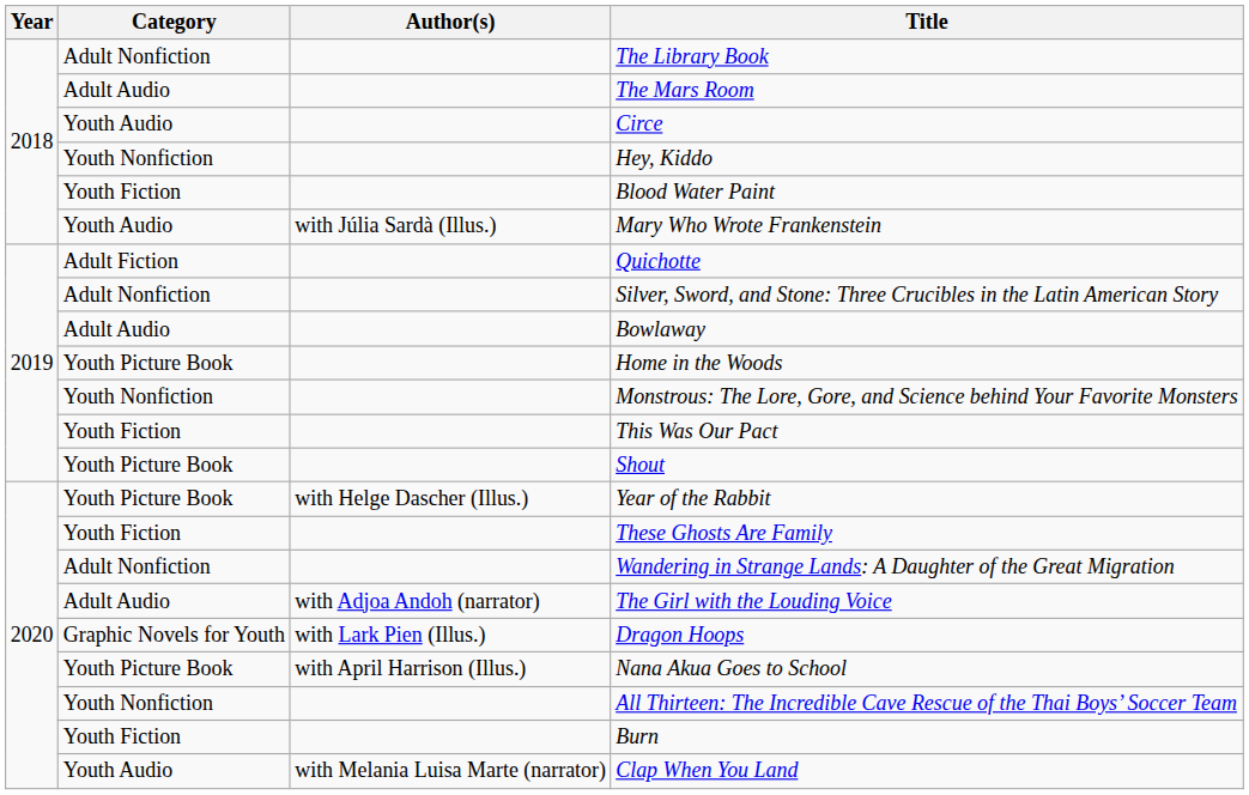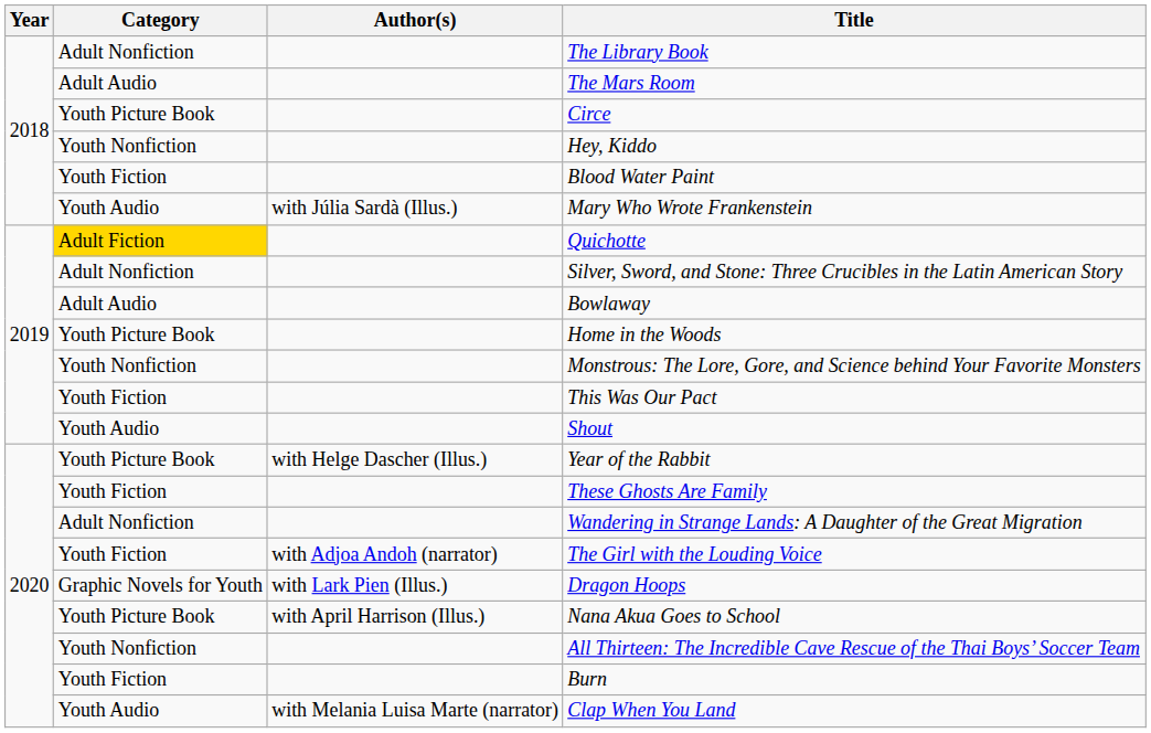 <table class="wikitable sortable">
 <tr>
 <th><strong>Year</strong></th>
 <th><strong>Category</strong></th>
 <th>Author(s)</th>
 <th><strong>Title</strong></th>
 </tr>
 <tr>
 <td rowspan="6">2018</td>
 <td>Adult Nonfiction</td>
 <td></td>
 <td><em><a href='#'>The Library Book</a></em></td>
 </tr>
 <tr>
 <td>Adult Audio</td>
 <td></td>
 <td><em><a href='#'>The Mars Room</a></em></td>
 </tr>
 <tr>
-<td>Youth Audio</td>
+<td>Youth Picture Book</td>
 <td></td>
 <td><em><a href='#'>Circe</a></em></td>
 </tr>
 <tr>
 <td>Youth Nonfiction</td>
 <td></td>
 <td><em>Hey, Kiddo</em></td>
 </tr>
 <tr>
 <td>Youth Fiction</td>
 <td></td>
 <td><em>Blood Water Paint</em></td>
 </tr>
 <tr>
 <td>Youth Audio</td>
 <td> with Júlia Sardà (Illus.)</td>
 <td><em>Mary Who Wrote Frankenstein</em></td>
 </tr>
 <tr>
 <td rowspan="7">2019</td>
-<td>Adult Fiction</td>
+<td style="background: gold;">Adult Fiction</td>
 <td></td>
 <td><a href='#'><em>Quichotte</em></a></td>
 </tr>
 <tr>
 <td>Adult Nonfiction</td>
 <td></td>
 <td><em>Silver, Sword, and Stone: Three Crucibles in the Latin American Story</em></td>
 </tr>
 <tr>
 <td>Adult Audio</td>
 <td></td>
 <td><em>Bowlaway</em></td>
 </tr>
 <tr>
 <td>Youth Picture Book</td>
 <td></td>
 <td><em>Home in the Woods</em></td>
 </tr>
 <tr>
 <td>Youth Nonfiction</td>
 <td></td>
 <td><em>Monstrous: The Lore, Gore, and Science behind Your Favorite Monsters</em></td>
 </tr>
 <tr>
 <td>Youth Fiction</td>
 <td></td>
 <td><em>This Was Our Pact</em></td>
 </tr>
 <tr>
-<td>Youth Picture Book</td>
+<td>Youth Audio</td>
 <td></td>
 <td><em><a href='#'>Shout</a></em></td>
 </tr>
 <tr>
 <td rowspan="9">2020</td>
 <td>Youth Picture Book</td>
 <td> with Helge Dascher (Illus.)</td>
 <td><em>Year of the Rabbit</em></td>
 </tr>
 <tr>
 <td>Youth Fiction</td>
 <td></td>
 <td><em><a href='#'>These Ghosts Are Family</a></em></td>
 </tr>
 <tr>
 <td>Adult Nonfiction</td>
 <td></td>
 <td><em><a href='#'>Wandering in Strange Lands</a>: A Daughter of the Great Migration</em></td>
 </tr>
 <tr>
-<td>Adult Audio</td>
+<td>Youth Fiction</td>
 <td> with <a href='#'>Adjoa Andoh</a> (narrator)</td>
 <td><a href='#'><em>The Girl with the Louding Voice</em></a></td>
 </tr>
 <tr>
 <td>Graphic Novels for Youth</td>
 <td> with <a href='#'>Lark Pien</a> (Illus.)</td>
 <td><em><a href='#'>Dragon Hoops</a></em></td>
 </tr>
 <tr>
 <td>Youth Picture Book</td>
 <td> with April Harrison (Illus.)</td>
 <td><em>Nana Akua Goes to School</em></td>
 </tr>
 <tr>
 <td>Youth Nonfiction</td>
 <td></td>
 <td><a href='#'><em>All Thirteen: The Incredible Cave Rescue of the Thai Boys’ Soccer  Team</em></a></td>
 </tr>
 <tr>
 <td>Youth Fiction</td>
 <td></td>
 <td><em>Burn</em></td>
 </tr>
 <tr>
 <td>Youth Audio</td>
 <td> with Melania Luisa Marte (narrator)</td>
 <td><em><a href='#'>Clap When You Land</a></em></td>
 </tr>
 </table>
